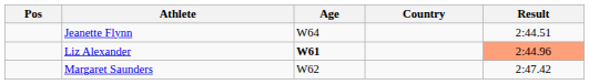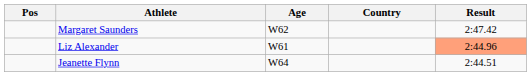 <table class="wikitable"  style="text-align:center; width:50%;">
 <tr>
 <th>Pos</th>
 <th>Athlete</th>
 <th>Age</th>
 <th>Country</th>
 <th>Result</th>
 </tr>
 <tr>
 <td align=center></td>
+<td align=left><a href='#'>Margaret Saunders</a></td>
+<td align=left>W62</td>
+<td align=left></td>
+<td>2:47.42</td>
+</tr>
+<tr>
+<td align=center></td>
+<td align=left><a href='#'>Liz Alexander</a></td>
+<td align=left>W61</td>
+<td align=left></td>
+<td style="background: lightsalmon;">2:44.96</td>
+</tr>
+<tr>
+<td align=center></td>
 <td align=left><a href='#'>Jeanette Flynn</a></td>
 <td align=left>W64</td>
 <td align=left></td>
 <td>2:44.51</td>
 </tr>
-<tr>
-<td align=center></td>
-<td align=left><a href='#'>Liz Alexander</a></td>
-<td align=left><strong>W61</strong></td>
-<td align=left></td>
-<td style="background: lightsalmon;">2:44.96</td>
-</tr>
-<tr>
-<td align=center></td>
-<td align=left><a href='#'>Margaret Saunders</a></td>
-<td align=left>W62</td>
-<td align=left></td>
-<td>2:47.42</td>
-</tr>
 </table>
